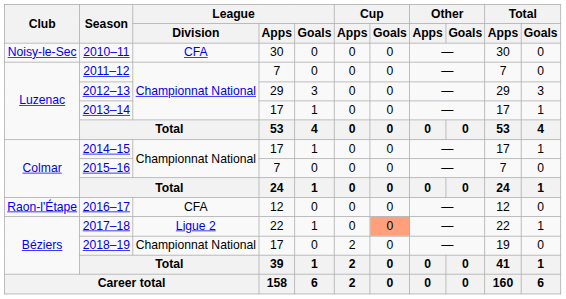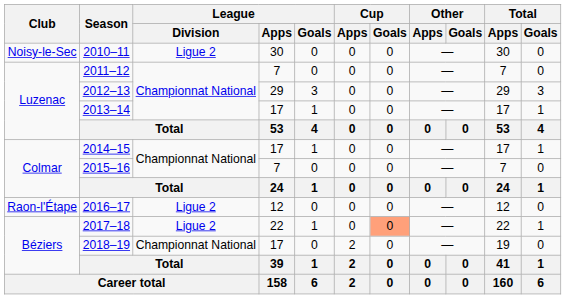 <table class="wikitable" style="text-align:center">
 <tr>
 <th rowspan="2">Club</th>
 <th rowspan="2">Season</th>
 <th colspan="3">League</th>
 <th colspan="2">Cup</th>
 <th colspan="2">Other</th>
 <th colspan="2">Total</th>
 </tr>
 <tr>
 <th>Division</th>
 <th>Apps</th>
 <th>Goals</th>
 <th>Apps</th>
 <th>Goals</th>
 <th>Apps</th>
 <th>Goals</th>
 <th>Apps</th>
 <th>Goals</th>
 </tr>
 <tr>
 <td><a href='#'>Noisy-le-Sec</a></td>
 <td><a href='#'>2010–11</a></td>
-<td><a href='#'>CFA</a></td>
+<td><a href='#'>Ligue 2</a></td>
 <td>30</td>
 <td>0</td>
 <td>0</td>
 <td>0</td>
 <td colspan="2">—</td>
 <td>30</td>
 <td>0</td>
 </tr>
 <tr>
 <td rowspan="4"><a href='#'>Luzenac</a></td>
 <td><a href='#'>2011–12</a></td>
 <td rowspan="3"><a href='#'>Championnat National</a></td>
 <td>7</td>
 <td>0</td>
 <td>0</td>
 <td>0</td>
 <td colspan="2">—</td>
 <td>7</td>
 <td>0</td>
 </tr>
 <tr>
 <td><a href='#'>2012–13</a></td>
 <td>29</td>
 <td>3</td>
 <td>0</td>
 <td>0</td>
 <td colspan="2">—</td>
 <td>29</td>
 <td>3</td>
 </tr>
 <tr>
 <td><a href='#'>2013–14</a></td>
 <td>17</td>
 <td>1</td>
 <td>0</td>
 <td>0</td>
 <td colspan="2">—</td>
 <td>17</td>
 <td>1</td>
 </tr>
 <tr>
 <th colspan="2">Total</th>
 <th>53</th>
 <th>4</th>
 <th>0</th>
 <th>0</th>
 <th>0</th>
 <th>0</th>
 <th>53</th>
 <th>4</th>
 </tr>
 <tr>
 <td rowspan="3"><a href='#'>Colmar</a></td>
 <td><a href='#'>2014–15</a></td>
 <td rowspan="2">Championnat National</td>
 <td>17</td>
 <td>1</td>
 <td>0</td>
 <td>0</td>
 <td colspan="2">—</td>
 <td>17</td>
 <td>1</td>
 </tr>
 <tr>
 <td><a href='#'>2015–16</a></td>
 <td>7</td>
 <td>0</td>
 <td>0</td>
 <td>0</td>
 <td colspan="2">—</td>
 <td>7</td>
 <td>0</td>
 </tr>
 <tr>
 <th colspan="2">Total</th>
 <th>24</th>
 <th>1</th>
 <th>0</th>
 <th>0</th>
 <th>0</th>
 <th>0</th>
 <th>24</th>
 <th>1</th>
 </tr>
 <tr>
 <td><a href='#'>Raon-l'Étape</a></td>
 <td><a href='#'>2016–17</a></td>
-<td>CFA</td>
+<td><a href='#'>Ligue 2</a></td>
 <td>12</td>
 <td>0</td>
 <td>0</td>
 <td>0</td>
 <td colspan="2">—</td>
 <td>12</td>
 <td>0</td>
 </tr>
 <tr>
 <td rowspan="3"><a href='#'>Béziers</a></td>
 <td><a href='#'>2017–18</a></td>
 <td><a href='#'>Ligue 2</a></td>
 <td>22</td>
 <td>1</td>
 <td>0</td>
 <td style="background: lightsalmon;">0</td>
 <td colspan="2">—</td>
 <td>22</td>
 <td>1</td>
 </tr>
 <tr>
 <td><a href='#'>2018–19</a></td>
 <td>Championnat National</td>
 <td>17</td>
 <td>0</td>
 <td>2</td>
 <td>0</td>
 <td colspan="2">—</td>
 <td>19</td>
 <td>0</td>
 </tr>
 <tr>
 <th colspan="2">Total</th>
 <th>39</th>
 <th>1</th>
 <th>2</th>
 <th>0</th>
 <th>0</th>
 <th>0</th>
 <th>41</th>
 <th>1</th>
 </tr>
 <tr>
 <th colspan="3">Career total</th>
 <th>158</th>
 <th>6</th>
 <th>2</th>
 <th>0</th>
 <th>0</th>
 <th>0</th>
 <th>160</th>
 <th>6</th>
 </tr>
 </table>
